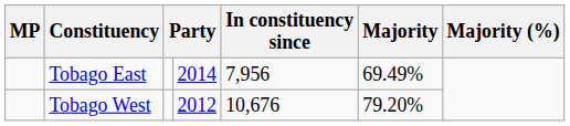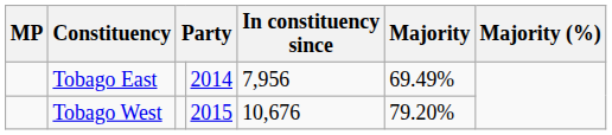 <table class="wikitable sortable">
 <tr>
 <th>MP</th>
 <th>Constituency</th>
 <th colspan="2">Party</th>
 <th>In constituency<br>since</th>
 <th>Majority</th>
 <th>Majority (%)</th>
 </tr>
 <tr>
 <td></td>
 <td><a href='#'>Tobago East</a></td>
 <td></td>
 <td><a href='#'>2014</a></td>
 <td>7,956</td>
 <td>69.49%</td>
 </tr>
 <tr>
 <td></td>
 <td><a href='#'>Tobago West</a></td>
 <td></td>
-<td><a href='#'>2012</a></td>
+<td><a href='#'>2015</a></td>
 <td>10,676</td>
 <td>79.20%</td>
 </tr>
 </table>
